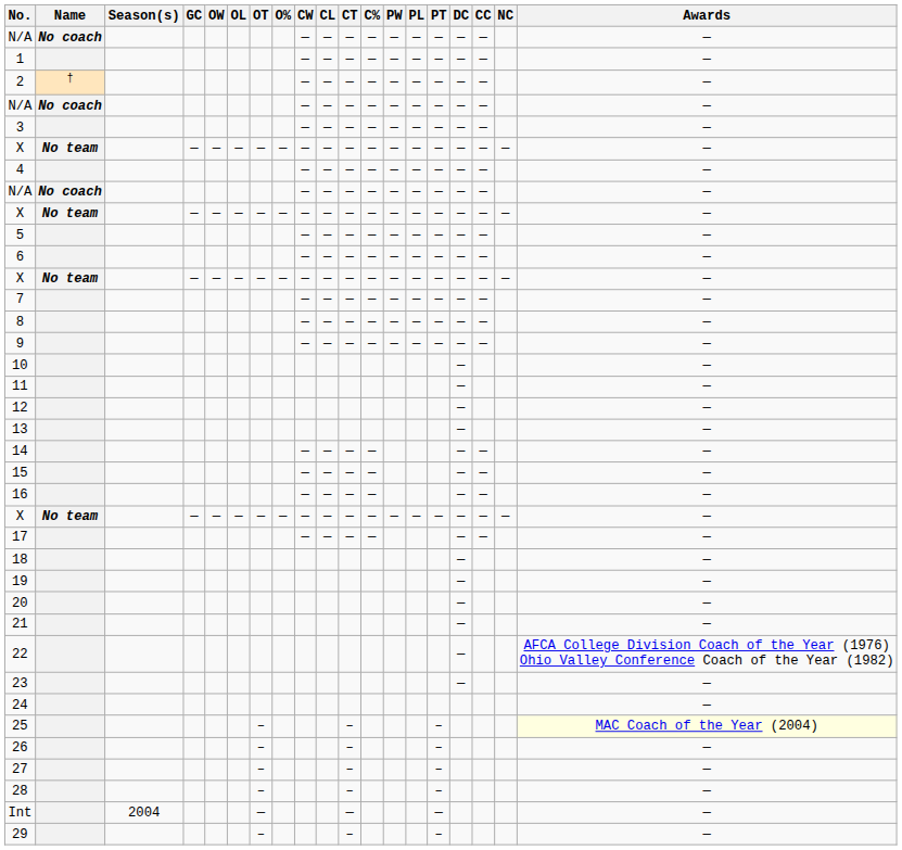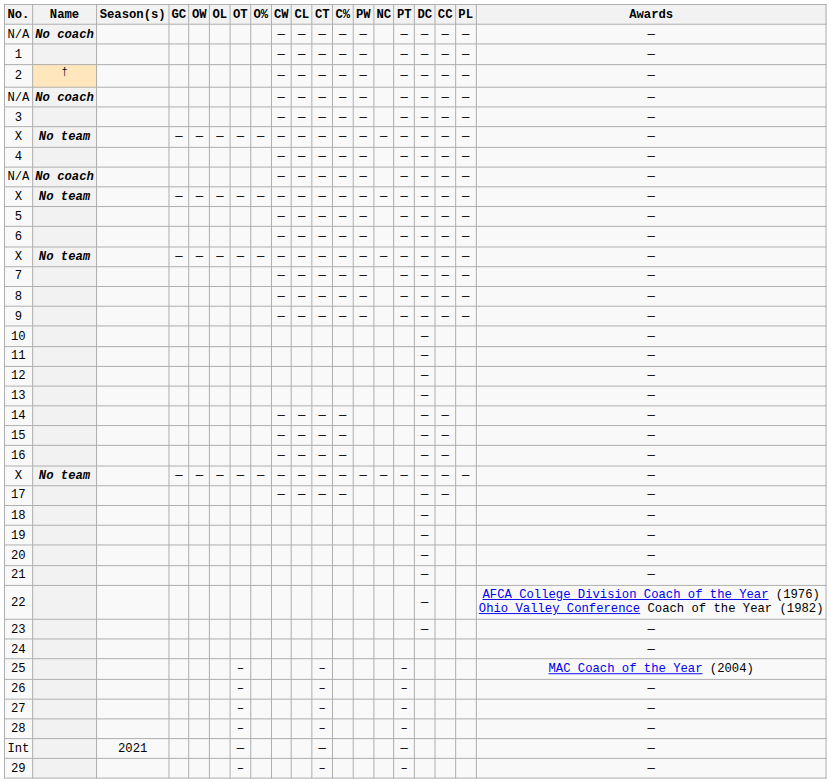 <table class="wikitable sortable" style="text-align:center">
 <tr>
 <th scope="col" class="unsortable">No.</th>
 <th scope="col">Name</th>
 <th scope="col">Season(s)</th>
 <th scope="col">GC</th>
 <th scope="col">OW</th>
 <th scope="col">OL</th>
 <th scope="col">OT</th>
 <th scope="col">O%</th>
 <th scope="col">CW</th>
 <th scope="col">CL</th>
 <th scope="col">CT</th>
 <th scope="col">C%</th>
 <th scope="col">PW</th>
-<th scope="col">PL</th>
+<th scope="col">NC</th>
 <th scope="col">PT</th>
 <th scope="col">DC</th>
 <th scope="col">CC</th>
-<th scope="col">NC</th>
+<th scope="col">PL</th>
 <th scope="col" class="unsortable">Awards</th>
 </tr>
 <tr>
 <td>N/A</td>
 <th scope="row"><em>No coach</em></th>
 <td></td>
 <td></td>
 <td></td>
 <td></td>
 <td></td>
 <td></td>
 <td>—</td>
 <td>—</td>
 <td>—</td>
 <td>—</td>
 <td>—</td>
+<td></td>
 <td>—</td>
 <td>—</td>
 <td>—</td>
 <td>—</td>
-<td></td>
 <td>—</td>
 </tr>
 <tr>
 <td>1</td>
 <th scope="row"></th>
 <td></td>
 <td></td>
 <td></td>
 <td></td>
 <td></td>
 <td></td>
 <td>—</td>
 <td>—</td>
 <td>—</td>
 <td>—</td>
 <td>—</td>
+<td></td>
 <td>—</td>
 <td>—</td>
 <td>—</td>
 <td>—</td>
-<td></td>
 <td>—</td>
 </tr>
 <tr>
 <td>2</td>
 <td scope="row" align="center" bgcolor=#FFE6BD><strong></strong><sup>†</sup></td>
 <td></td>
 <td></td>
 <td></td>
 <td></td>
 <td></td>
 <td></td>
 <td>—</td>
 <td>—</td>
 <td>—</td>
 <td>—</td>
 <td>—</td>
+<td></td>
 <td>—</td>
 <td>—</td>
 <td>—</td>
 <td>—</td>
-<td></td>
 <td>—</td>
 </tr>
 <tr>
 <td>N/A</td>
 <th scope="row"><em>No coach</em></th>
 <td></td>
 <td></td>
 <td></td>
 <td></td>
 <td></td>
 <td></td>
 <td>—</td>
 <td>—</td>
 <td>—</td>
 <td>—</td>
 <td>—</td>
+<td></td>
 <td>—</td>
 <td>—</td>
 <td>—</td>
 <td>—</td>
-<td></td>
 <td>—</td>
 </tr>
 <tr>
 <td>3</td>
 <th scope="row"></th>
 <td></td>
 <td></td>
 <td></td>
 <td></td>
 <td></td>
 <td></td>
 <td>—</td>
 <td>—</td>
 <td>—</td>
 <td>—</td>
 <td>—</td>
+<td></td>
 <td>—</td>
 <td>—</td>
 <td>—</td>
 <td>—</td>
-<td></td>
 <td>—</td>
 </tr>
 <tr>
 <td>X</td>
 <th scope="row"><em>No team</em></th>
 <td></td>
 <td>—</td>
 <td>—</td>
 <td>—</td>
 <td>—</td>
 <td>—</td>
 <td>—</td>
 <td>—</td>
 <td>—</td>
 <td>—</td>
 <td>—</td>
 <td>—</td>
 <td>—</td>
 <td>—</td>
 <td>—</td>
 <td>—</td>
 <td>—</td>
 </tr>
 <tr>
 <td>4</td>
 <th scope="row"></th>
 <td></td>
 <td></td>
 <td></td>
 <td></td>
 <td></td>
 <td></td>
 <td>—</td>
 <td>—</td>
 <td>—</td>
 <td>—</td>
 <td>—</td>
+<td></td>
 <td>—</td>
 <td>—</td>
 <td>—</td>
 <td>—</td>
-<td></td>
 <td>—</td>
 </tr>
 <tr>
 <td>N/A</td>
 <th scope="row"><em>No coach</em></th>
 <td></td>
 <td></td>
 <td></td>
 <td></td>
 <td></td>
 <td></td>
 <td>—</td>
 <td>—</td>
 <td>—</td>
 <td>—</td>
 <td>—</td>
+<td></td>
 <td>—</td>
 <td>—</td>
 <td>—</td>
 <td>—</td>
-<td></td>
 <td>—</td>
 </tr>
 <tr>
 <td>X</td>
 <th scope="row"><em>No team</em></th>
 <td></td>
 <td>—</td>
 <td>—</td>
 <td>—</td>
 <td>—</td>
 <td>—</td>
 <td>—</td>
 <td>—</td>
 <td>—</td>
 <td>—</td>
 <td>—</td>
 <td>—</td>
 <td>—</td>
 <td>—</td>
 <td>—</td>
 <td>—</td>
 <td>—</td>
 </tr>
 <tr>
 <td>5</td>
 <th scope="row"></th>
 <td></td>
 <td></td>
 <td></td>
 <td></td>
 <td></td>
 <td></td>
 <td>—</td>
 <td>—</td>
 <td>—</td>
 <td>—</td>
 <td>—</td>
+<td></td>
 <td>—</td>
 <td>—</td>
 <td>—</td>
 <td>—</td>
-<td></td>
 <td>—</td>
 </tr>
 <tr>
 <td>6</td>
 <th scope="row"></th>
 <td></td>
 <td></td>
 <td></td>
 <td></td>
 <td></td>
 <td></td>
 <td>—</td>
 <td>—</td>
 <td>—</td>
 <td>—</td>
 <td>—</td>
+<td></td>
 <td>—</td>
 <td>—</td>
 <td>—</td>
 <td>—</td>
-<td></td>
 <td>—</td>
 </tr>
 <tr>
 <td>X</td>
 <th scope="row"><em>No team</em></th>
 <td></td>
 <td>—</td>
 <td>—</td>
 <td>—</td>
 <td>—</td>
 <td>—</td>
 <td>—</td>
 <td>—</td>
 <td>—</td>
 <td>—</td>
 <td>—</td>
 <td>—</td>
 <td>—</td>
 <td>—</td>
 <td>—</td>
 <td>—</td>
 <td>—</td>
 </tr>
 <tr>
 <td>7</td>
 <th scope="row"></th>
 <td></td>
 <td></td>
 <td></td>
 <td></td>
 <td></td>
 <td></td>
 <td>—</td>
 <td>—</td>
 <td>—</td>
 <td>—</td>
 <td>—</td>
+<td></td>
 <td>—</td>
 <td>—</td>
 <td>—</td>
 <td>—</td>
-<td></td>
 <td>—</td>
 </tr>
 <tr>
 <td>8</td>
 <th scope="row"></th>
 <td></td>
 <td></td>
 <td></td>
 <td></td>
 <td></td>
 <td></td>
 <td>—</td>
 <td>—</td>
 <td>—</td>
 <td>—</td>
 <td>—</td>
+<td></td>
 <td>—</td>
 <td>—</td>
 <td>—</td>
 <td>—</td>
-<td></td>
 <td>—</td>
 </tr>
 <tr>
 <td>9</td>
 <th scope="row"></th>
 <td></td>
 <td></td>
 <td></td>
 <td></td>
 <td></td>
 <td></td>
 <td>—</td>
 <td>—</td>
 <td>—</td>
 <td>—</td>
 <td>—</td>
+<td></td>
 <td>—</td>
 <td>—</td>
 <td>—</td>
 <td>—</td>
-<td></td>
 <td>—</td>
 </tr>
 <tr>
 <td>10</td>
 <th scope="row"></th>
 <td></td>
 <td></td>
 <td></td>
 <td></td>
 <td></td>
 <td></td>
 <td></td>
 <td></td>
 <td></td>
 <td></td>
 <td></td>
 <td></td>
 <td></td>
 <td>—</td>
 <td></td>
 <td></td>
 <td>—</td>
 </tr>
 <tr>
 <td>11</td>
 <th scope="row"></th>
 <td></td>
 <td></td>
 <td></td>
 <td></td>
 <td></td>
 <td></td>
 <td></td>
 <td></td>
 <td></td>
 <td></td>
 <td></td>
 <td></td>
 <td></td>
 <td>—</td>
 <td></td>
 <td></td>
 <td>—</td>
 </tr>
 <tr>
 <td>12</td>
 <th scope="row"></th>
 <td></td>
 <td></td>
 <td></td>
 <td></td>
 <td></td>
 <td></td>
 <td></td>
 <td></td>
 <td></td>
 <td></td>
 <td></td>
 <td></td>
 <td></td>
 <td>—</td>
 <td></td>
 <td></td>
 <td>—</td>
 </tr>
 <tr>
 <td>13</td>
 <th scope="row"></th>
 <td></td>
 <td></td>
 <td></td>
 <td></td>
 <td></td>
 <td></td>
 <td></td>
 <td></td>
 <td></td>
 <td></td>
 <td></td>
 <td></td>
 <td></td>
 <td>—</td>
 <td></td>
 <td></td>
 <td>—</td>
 </tr>
 <tr>
 <td>14</td>
 <th scope="row"></th>
 <td></td>
 <td></td>
 <td></td>
 <td></td>
 <td></td>
 <td></td>
 <td>—</td>
 <td>—</td>
 <td>—</td>
 <td>—</td>
 <td></td>
 <td></td>
 <td></td>
 <td>—</td>
 <td>—</td>
 <td></td>
 <td>—</td>
 </tr>
 <tr>
 <td>15</td>
 <th scope="row"></th>
 <td></td>
 <td></td>
 <td></td>
 <td></td>
 <td></td>
 <td></td>
 <td>—</td>
 <td>—</td>
 <td>—</td>
 <td>—</td>
 <td></td>
 <td></td>
 <td></td>
 <td>—</td>
 <td>—</td>
 <td></td>
 <td>—</td>
 </tr>
 <tr>
 <td>16</td>
 <th scope="row"></th>
 <td></td>
 <td></td>
 <td></td>
 <td></td>
 <td></td>
 <td></td>
 <td>—</td>
 <td>—</td>
 <td>—</td>
 <td>—</td>
 <td></td>
 <td></td>
 <td></td>
 <td>—</td>
 <td>—</td>
 <td></td>
 <td>—</td>
 </tr>
 <tr>
 <td>X</td>
 <th scope="row"><em>No team</em></th>
 <td></td>
 <td>—</td>
 <td>—</td>
 <td>—</td>
 <td>—</td>
 <td>—</td>
 <td>—</td>
 <td>—</td>
 <td>—</td>
 <td>—</td>
 <td>—</td>
 <td>—</td>
 <td>—</td>
 <td>—</td>
 <td>—</td>
 <td>—</td>
 <td>—</td>
 </tr>
 <tr>
 <td>17</td>
 <th scope="row"></th>
 <td></td>
 <td></td>
 <td></td>
 <td></td>
 <td></td>
 <td></td>
 <td>—</td>
 <td>—</td>
 <td>—</td>
 <td>—</td>
 <td></td>
 <td></td>
 <td></td>
 <td>—</td>
 <td>—</td>
 <td></td>
 <td>—</td>
 </tr>
 <tr>
 <td>18</td>
 <th scope="row"></th>
 <td></td>
 <td></td>
 <td></td>
 <td></td>
 <td></td>
 <td></td>
 <td></td>
 <td></td>
 <td></td>
 <td></td>
 <td></td>
 <td></td>
 <td></td>
 <td>—</td>
 <td></td>
 <td></td>
 <td>—</td>
 </tr>
 <tr>
 <td>19</td>
 <th scope="row"></th>
 <td></td>
 <td></td>
 <td></td>
 <td></td>
 <td></td>
 <td></td>
 <td></td>
 <td></td>
 <td></td>
 <td></td>
 <td></td>
 <td></td>
 <td></td>
 <td>—</td>
 <td></td>
 <td></td>
 <td>—</td>
 </tr>
 <tr>
 <td>20</td>
 <th scope="row"></th>
 <td></td>
 <td></td>
 <td></td>
 <td></td>
 <td></td>
 <td></td>
 <td></td>
 <td></td>
 <td></td>
 <td></td>
 <td></td>
 <td></td>
 <td></td>
 <td>—</td>
 <td></td>
 <td></td>
 <td>—</td>
 </tr>
 <tr>
 <td>21</td>
 <th scope="row"></th>
 <td></td>
 <td></td>
 <td></td>
 <td></td>
 <td></td>
 <td></td>
 <td></td>
 <td></td>
 <td></td>
 <td></td>
 <td></td>
 <td></td>
 <td></td>
 <td>—</td>
 <td></td>
 <td></td>
 <td>—</td>
 </tr>
 <tr>
 <td>22</td>
 <th scope="row"></th>
 <td></td>
 <td></td>
 <td></td>
 <td></td>
 <td></td>
 <td></td>
 <td></td>
 <td></td>
 <td></td>
 <td></td>
 <td></td>
 <td></td>
 <td></td>
 <td>—</td>
 <td></td>
 <td></td>
 <td><a href='#'>AFCA College Division Coach of the Year</a> (1976)<br><a href='#'>Ohio Valley Conference</a> Coach of the Year (1982)</td>
 </tr>
 <tr>
 <td>23</td>
 <th scope="row"></th>
 <td></td>
 <td></td>
 <td></td>
 <td></td>
 <td></td>
 <td></td>
 <td></td>
 <td></td>
 <td></td>
 <td></td>
 <td></td>
 <td></td>
 <td></td>
 <td>—</td>
 <td></td>
 <td></td>
 <td>—</td>
 </tr>
 <tr>
 <td>24</td>
 <th scope="row"></th>
 <td></td>
 <td></td>
 <td></td>
 <td></td>
 <td></td>
 <td></td>
 <td></td>
 <td></td>
 <td></td>
 <td></td>
 <td></td>
 <td></td>
 <td></td>
 <td></td>
 <td></td>
 <td></td>
 <td>—</td>
 </tr>
 <tr>
 <td>25</td>
 <th scope="row"></th>
 <td></td>
 <td></td>
 <td></td>
 <td></td>
 <td>–</td>
 <td></td>
 <td></td>
 <td></td>
 <td>–</td>
 <td></td>
 <td></td>
 <td></td>
 <td>–</td>
 <td></td>
 <td></td>
 <td></td>
-<td style="background: lightyellow;"><a href='#'>MAC Coach of the Year</a> (2004)</td>
+<td><a href='#'>MAC Coach of the Year</a> (2004)</td>
 </tr>
 <tr>
 <td>26</td>
 <th scope="row"></th>
 <td></td>
 <td></td>
 <td></td>
 <td></td>
 <td>–</td>
 <td></td>
 <td></td>
 <td></td>
 <td>–</td>
 <td></td>
 <td></td>
 <td></td>
 <td>–</td>
 <td></td>
 <td></td>
 <td></td>
 <td>—</td>
 </tr>
 <tr>
 <td>27</td>
 <th scope="row"></th>
 <td></td>
 <td></td>
 <td></td>
 <td></td>
 <td>–</td>
 <td></td>
 <td></td>
 <td></td>
 <td>–</td>
 <td></td>
 <td></td>
 <td></td>
 <td>–</td>
 <td></td>
 <td></td>
 <td></td>
 <td>—</td>
 </tr>
 <tr>
 <td>28</td>
 <th scope="row"></th>
 <td></td>
 <td></td>
 <td></td>
 <td></td>
 <td>–</td>
 <td></td>
 <td></td>
 <td></td>
 <td>–</td>
 <td></td>
 <td></td>
 <td></td>
 <td>–</td>
 <td></td>
 <td></td>
 <td></td>
 <td>—</td>
 </tr>
 <tr>
 <td>Int</td>
 <th scope="row"><br></th>
-<td>2004</td>
+<td>2021</td>
 <td></td>
 <td></td>
 <td></td>
 <td>—</td>
 <td></td>
 <td></td>
 <td></td>
 <td>—</td>
 <td></td>
 <td></td>
 <td></td>
 <td>—</td>
 <td></td>
 <td></td>
 <td></td>
 <td>—</td>
 </tr>
 <tr>
 <td>29</td>
 <th scope="row"></th>
 <td></td>
 <td></td>
 <td></td>
 <td></td>
 <td>–</td>
 <td></td>
 <td></td>
 <td></td>
 <td>–</td>
 <td></td>
 <td></td>
 <td></td>
 <td>–</td>
 <td></td>
 <td></td>
 <td></td>
 <td>—</td>
 </tr>
 </table>
